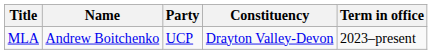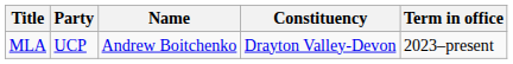 <table class="wikitable">
 <tr>
 <th>Title</th>
+<th>Party</th>
 <th>Name</th>
-<th>Party</th>
 <th>Constituency</th>
 <th>Term in office</th>
 </tr>
 <tr>
 <td><a href='#'>MLA</a></td>
+<td><a href='#'>UCP</a></td>
 <td><a href='#'>Andrew Boitchenko</a></td>
-<td><a href='#'>UCP</a></td>
 <td><a href='#'>Drayton Valley-Devon</a></td>
 <td>2023–present</td>
 </tr>
 </table>
